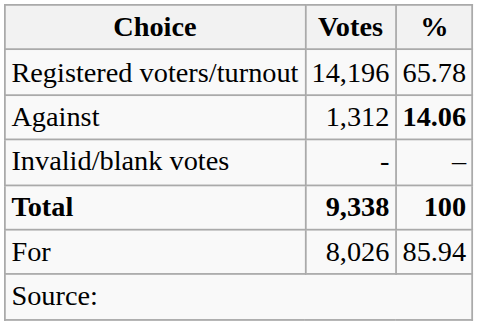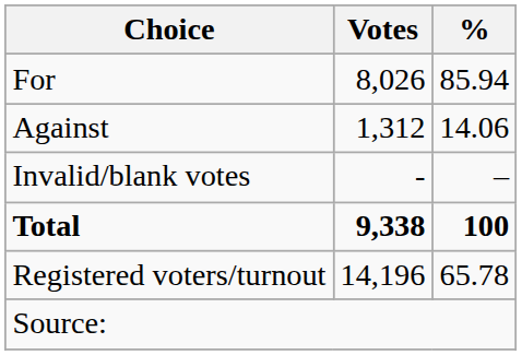 <table class=wikitable style=text-align:right>
 <tr>
 <th>Choice</th>
 <th>Votes</th>
 <th>%</th>
 </tr>
 <tr>
-<td align=left>Registered voters/turnout</td>
-<td>14,196</td>
-<td>65.78</td>
+<td align=left>For</td>
+<td>8,026</td>
+<td>85.94</td>
 </tr>
 <tr>
 <td align=left>Against</td>
 <td>1,312</td>
-<td><strong>14.06</strong></td>
+<td>14.06</td>
 </tr>
 <tr>
 <td align=left>Invalid/blank votes</td>
 <td>-</td>
 <td>–</td>
 </tr>
 <tr>
 <td align=left><strong>Total</strong></td>
 <td><strong>9,338</strong></td>
 <td><strong>100</strong></td>
 </tr>
 <tr>
-<td align=left>For</td>
-<td>8,026</td>
-<td>85.94</td>
+<td align=left>Registered voters/turnout</td>
+<td>14,196</td>
+<td>65.78</td>
 </tr>
 <tr>
 <td colspan=3 align=left>Source: </td>
 </tr>
 </table>
